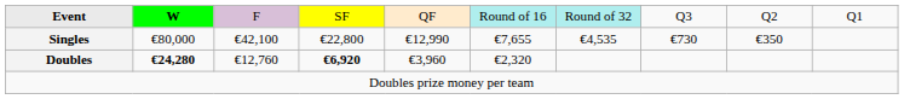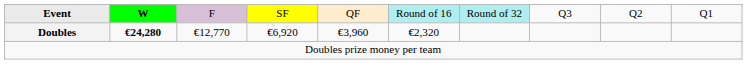 <table class=wikitable style=font-size:90%;text-align:center>
 <tr>
 <td style="width:130px; background:#eaeaea;"><strong>Event</strong></td>
 <td style="width:80px; background:lime;"><strong>W</strong></td>
 <td style="width:85px; background:thistle;">F</td>
 <td style="width:85px; background:#ff0;">SF</td>
 <td style="width:85px; background:#ffebcd;">QF</td>
 <td style="width:85px; background:#afeeee;">Round of 16</td>
 <td style="width:85px; background:#afeeee;">Round of 32</td>
 <td width=85>Q3</td>
 <td width=85>Q2</td>
 <td width=85>Q1</td>
 </tr>
 <tr>
-<td style="background:#f3f3f3;"><strong>Singles</strong></td>
-<td>€80,000</td>
-<td>€42,100</td>
-<td>€22,800</td>
-<td>€12,990</td>
-<td>€7,655</td>
-<td>€4,535</td>
-<td>€730</td>
-<td>€350</td>
-<td></td>
-</tr>
-<tr>
 <td style="background:#f3f3f3;"><strong>Doubles</strong></td>
 <td><strong>€24,280</strong></td>
-<td>€12,760</td>
-<td><strong>€6,920</strong></td>
+<td>€12,770</td>
+<td>€6,920</td>
 <td>€3,960</td>
 <td>€2,320</td>
 <td></td>
 <td></td>
 <td></td>
 <td></td>
 </tr>
 <tr>
 <td colspan=10>Doubles prize money per team</td>
 </tr>
 </table>
